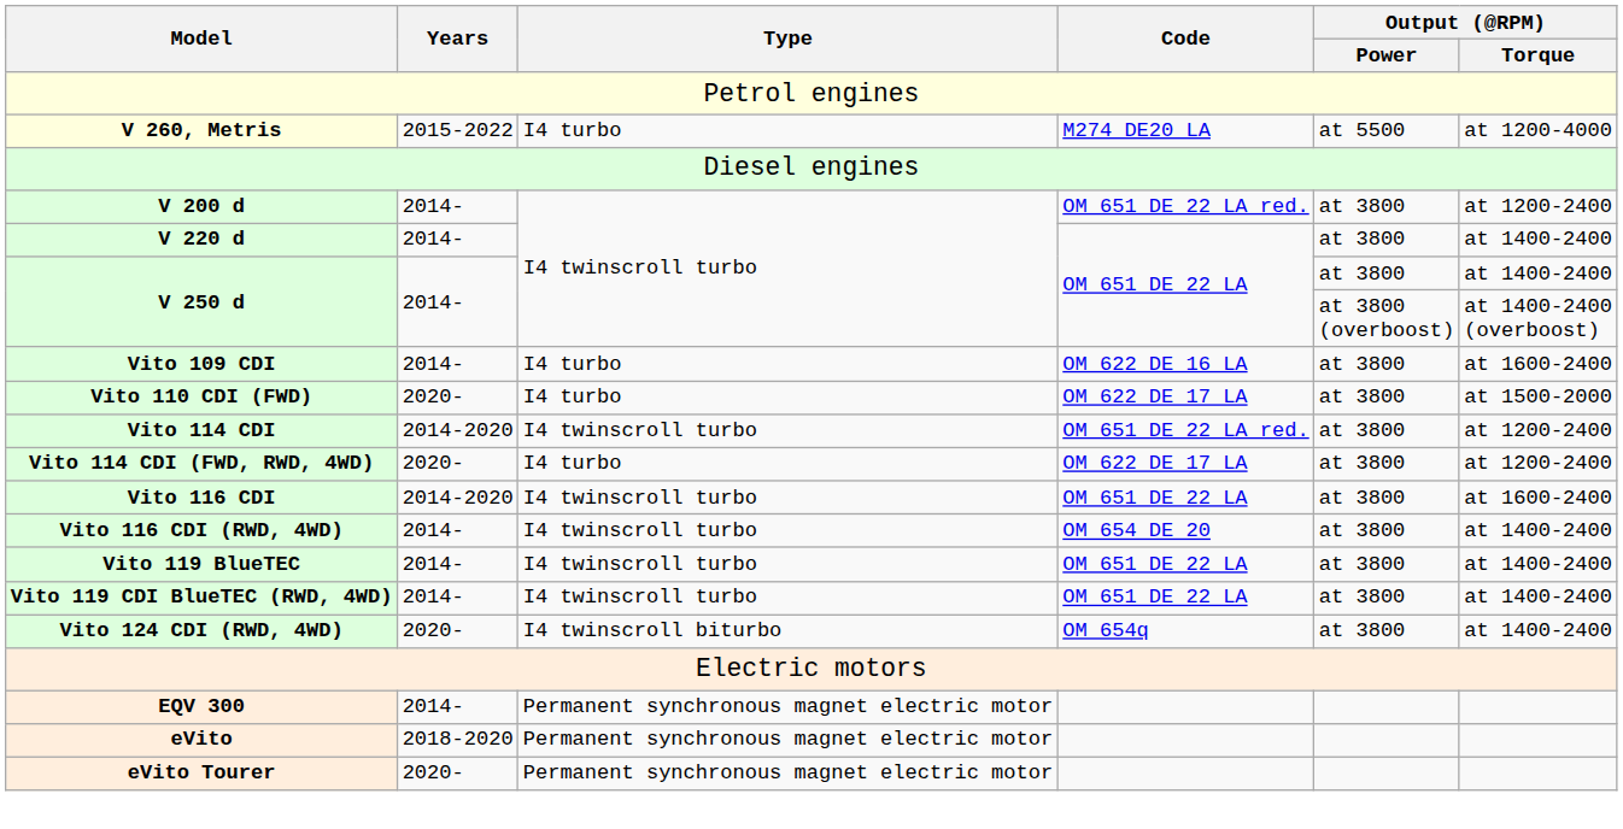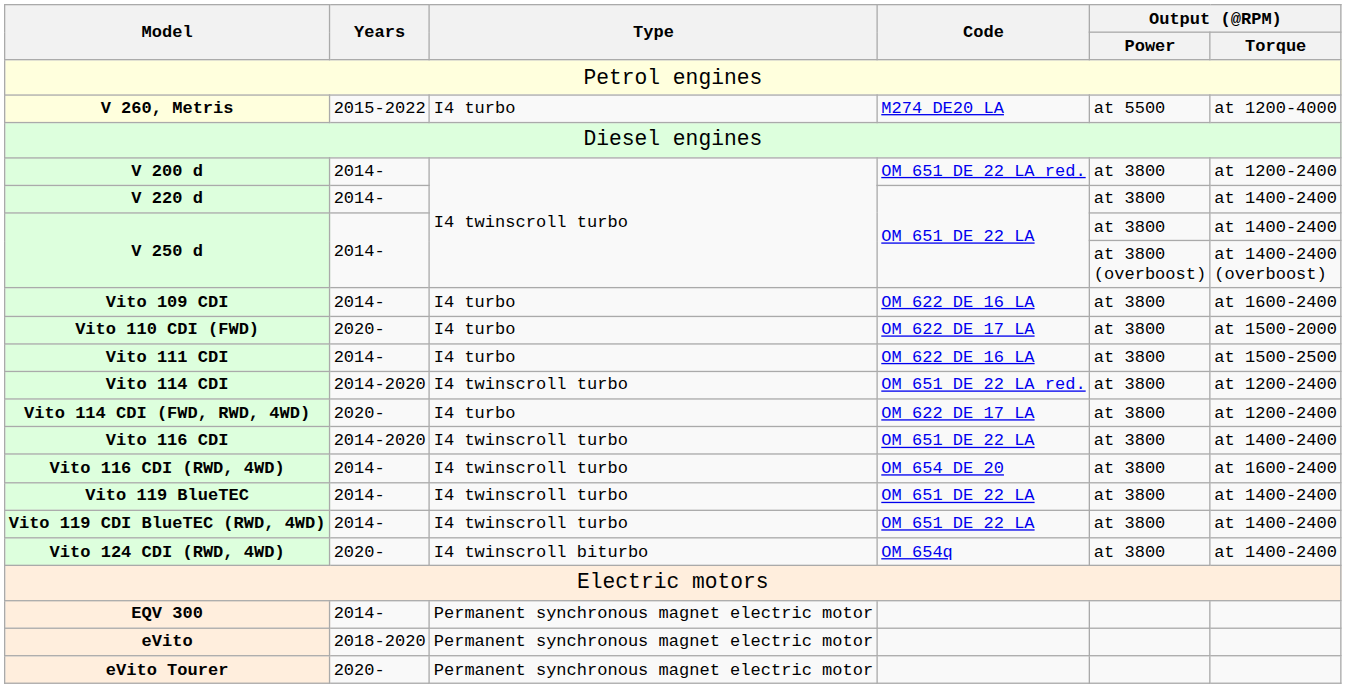 <table class="wikitable sortable collapsible">
 <tr>
 <th rowspan=2>Model</th>
 <th rowspan=2>Years</th>
 <th rowspan=2>Type</th>
 <th rowspan=2>Code</th>
 <th colspan=2>Output (@RPM)</th>
 </tr>
 <tr>
 <th>Power</th>
 <th>Torque</th>
 </tr>
 <tr>
 <td colspan=6 style="text-align:center;font-size:125%;background:#ffd;" data-sort-value="zzz">Petrol engines</td>
 </tr>
 <tr>
 <th style="background:#ffd;">V 260, Metris</th>
 <td>2015-2022</td>
 <td> I4 turbo</td>
 <td><a href='#'>M274 DE20 LA</a></td>
 <td> at 5500</td>
 <td> at 1200-4000</td>
 </tr>
 <tr>
 <td colspan=6 style="text-align:center;font-size:125%;background:#dfd;" data-sort-value="zzz">Diesel engines</td>
 </tr>
 <tr>
 <th style="background:#dfd;">V 200 d</th>
 <td>2014-</td>
 <td rowspan=4> I4 twinscroll turbo</td>
 <td><a href='#'>OM 651 DE 22 LA red.</a></td>
 <td> at 3800</td>
 <td> at 1200-2400</td>
 </tr>
 <tr>
 <th style="background:#dfd;">V 220 d</th>
 <td>2014-</td>
 <td rowspan=3><a href='#'>OM 651 DE 22 LA</a></td>
 <td> at 3800</td>
 <td> at 1400-2400</td>
 </tr>
 <tr>
 <th style="background:#dfd;" rowspan=2>V 250 d</th>
 <td rowspan=2>2014-</td>
 <td> at 3800</td>
 <td> at 1400-2400</td>
 </tr>
 <tr>
 <td> at 3800<br>(overboost)</td>
 <td> at 1400-2400<br>(overboost)</td>
 </tr>
 <tr>
 <th style="background:#dfd;">Vito 109 CDI</th>
 <td>2014-</td>
 <td> I4 turbo</td>
 <td><a href='#'>OM 622 DE 16 LA</a></td>
 <td> at 3800</td>
 <td> at 1600-2400</td>
 </tr>
 <tr>
 <th style="background:#dfd;">Vito 110 CDI (FWD)</th>
 <td>2020-</td>
 <td> I4 turbo</td>
 <td><a href='#'>OM 622 DE 17 LA</a></td>
 <td> at 3800</td>
 <td> at 1500-2000</td>
 </tr>
 <tr>
+<th style="background:#dfd;">Vito 111 CDI</th>
+<td>2014-</td>
+<td> I4 turbo</td>
+<td><a href='#'>OM 622 DE 16 LA</a></td>
+<td> at 3800</td>
+<td> at 1500-2500</td>
+</tr>
+<tr>
 <th style="background:#dfd;">Vito 114 CDI</th>
 <td>2014-2020</td>
 <td> I4 twinscroll turbo</td>
 <td><a href='#'>OM 651 DE 22 LA red.</a></td>
 <td> at 3800</td>
 <td> at 1200-2400</td>
 </tr>
 <tr>
 <th style="background:#dfd;">Vito 114 CDI (FWD, RWD, 4WD)</th>
 <td>2020-</td>
 <td> I4 turbo</td>
 <td><a href='#'>OM 622 DE 17 LA</a></td>
 <td> at 3800</td>
 <td> at 1200-2400</td>
 </tr>
 <tr>
 <th style="background:#dfd;">Vito 116 CDI</th>
 <td>2014-2020</td>
 <td> I4 twinscroll turbo</td>
 <td><a href='#'>OM 651 DE 22 LA</a></td>
 <td> at 3800</td>
-<td> at 1600-2400</td>
+<td> at 1400-2400</td>
 </tr>
 <tr>
 <th style="background:#dfd;">Vito 116 CDI (RWD, 4WD)</th>
 <td>2014-</td>
 <td> I4 twinscroll turbo</td>
 <td><a href='#'>OM 654 DE 20</a></td>
 <td> at 3800</td>
-<td> at 1400-2400</td>
+<td> at 1600-2400</td>
 </tr>
 <tr>
 <th style="background:#dfd;">Vito 119 BlueTEC</th>
 <td>2014-</td>
 <td> I4 twinscroll turbo</td>
 <td><a href='#'>OM 651 DE 22 LA</a></td>
 <td> at 3800</td>
 <td> at 1400-2400</td>
 </tr>
 <tr>
 <th style="background:#dfd;">Vito 119 CDI BlueTEC (RWD, 4WD)</th>
 <td>2014-</td>
 <td> I4 twinscroll turbo</td>
 <td><a href='#'>OM 651 DE 22 LA</a></td>
 <td> at 3800</td>
 <td> at 1400-2400</td>
 </tr>
 <tr>
 <th style="background:#dfd;">Vito 124 CDI (RWD, 4WD)</th>
 <td>2020-</td>
 <td> I4 twinscroll biturbo</td>
 <td><a href='#'>OM 654q</a></td>
 <td> at 3800</td>
 <td> at 1400-2400</td>
 </tr>
 <tr>
 <td colspan=6 style="text-align:center;font-size:125%;background:#fed;" data-sort-value="zzz">Electric motors</td>
 </tr>
 <tr>
 <th style="background:#fed;">EQV 300</th>
 <td>2014-</td>
 <td>Permanent synchronous magnet electric motor</td>
 <td></td>
 <td></td>
 <td></td>
 </tr>
 <tr>
 <th style="background:#fed;">eVito</th>
 <td>2018-2020</td>
 <td>Permanent synchronous magnet electric motor</td>
 <td></td>
 <td></td>
 <td></td>
 </tr>
 <tr>
 <th style="background:#fed;">eVito Tourer</th>
 <td>2020-</td>
 <td>Permanent synchronous magnet electric motor</td>
 <td></td>
 <td></td>
 <td></td>
 </tr>
 </table>
